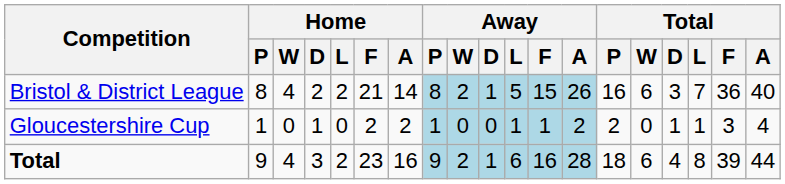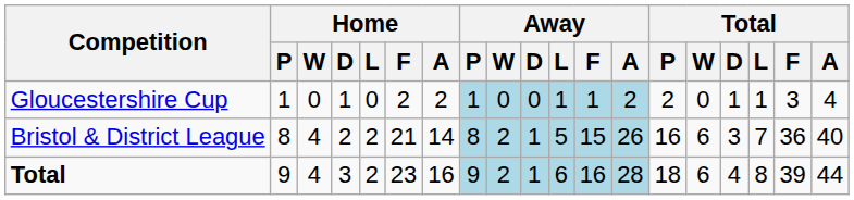 <table class="wikitable" style="text-align:center;">
 <tr>
 <th rowspan="2">Competition</th>
 <th colspan="6">Home</th>
 <th colspan="6">Away</th>
 <th colspan="6">Total</th>
 </tr>
 <tr>
 <th>P</th>
 <th>W</th>
 <th>D</th>
 <th>L</th>
 <th>F</th>
 <th>A</th>
 <th>P</th>
 <th>W</th>
 <th>D</th>
 <th>L</th>
 <th>F</th>
 <th>A</th>
 <th>P</th>
 <th>W</th>
 <th>D</th>
 <th>L</th>
 <th>F</th>
 <th>A</th>
 </tr>
 <tr>
+<td style="text-align:left;"><a href='#'>Gloucestershire Cup</a></td>
+<td>1</td>
+<td>0</td>
+<td>1</td>
+<td>0</td>
+<td>2</td>
+<td>2</td>
+<td style="background-color:#ADD8E6;">1</td>
+<td style="background-color:#ADD8E6;">0</td>
+<td style="background-color:#ADD8E6;">0</td>
+<td style="background-color:#ADD8E6;">1</td>
+<td style="background-color:#ADD8E6;">1</td>
+<td style="background-color:#ADD8E6;">2</td>
+<td>2</td>
+<td>0</td>
+<td>1</td>
+<td>1</td>
+<td>3</td>
+<td>4</td>
+</tr>
+<tr>
 <td style="text-align:left;"><a href='#'>Bristol & District League</a></td>
 <td>8</td>
 <td>4</td>
 <td>2</td>
 <td>2</td>
 <td>21</td>
 <td>14</td>
 <td style="background-color:#ADD8E6;">8</td>
 <td style="background-color:#ADD8E6;">2</td>
 <td style="background-color:#ADD8E6;">1</td>
 <td style="background-color:#ADD8E6;">5</td>
 <td style="background-color:#ADD8E6;">15</td>
 <td style="background-color:#ADD8E6;">26</td>
 <td>16</td>
 <td>6</td>
 <td>3</td>
 <td>7</td>
 <td>36</td>
 <td>40</td>
-</tr>
-<tr>
-<td style="text-align:left;"><a href='#'>Gloucestershire Cup</a></td>
-<td>1</td>
-<td>0</td>
-<td>1</td>
-<td>0</td>
-<td>2</td>
-<td>2</td>
-<td style="background-color:#ADD8E6;">1</td>
-<td style="background-color:#ADD8E6;">0</td>
-<td style="background-color:#ADD8E6;">0</td>
-<td style="background-color:#ADD8E6;">1</td>
-<td style="background-color:#ADD8E6;">1</td>
-<td style="background-color:#ADD8E6;">2</td>
-<td>2</td>
-<td>0</td>
-<td>1</td>
-<td>1</td>
-<td>3</td>
-<td>4</td>
 </tr>
 <tr>
 <td style="text-align:left;"><strong>Total</strong></td>
 <td>9</td>
 <td>4</td>
 <td>3</td>
 <td>2</td>
 <td>23</td>
 <td>16</td>
 <td style="background-color:#ADD8E6;">9</td>
 <td style="background-color:#ADD8E6;">2</td>
 <td style="background-color:#ADD8E6;">1</td>
 <td style="background-color:#ADD8E6;">6</td>
 <td style="background-color:#ADD8E6;">16</td>
 <td style="background-color:#ADD8E6;">28</td>
 <td>18</td>
 <td>6</td>
 <td>4</td>
 <td>8</td>
 <td>39</td>
 <td>44</td>
 </tr>
 </table>
